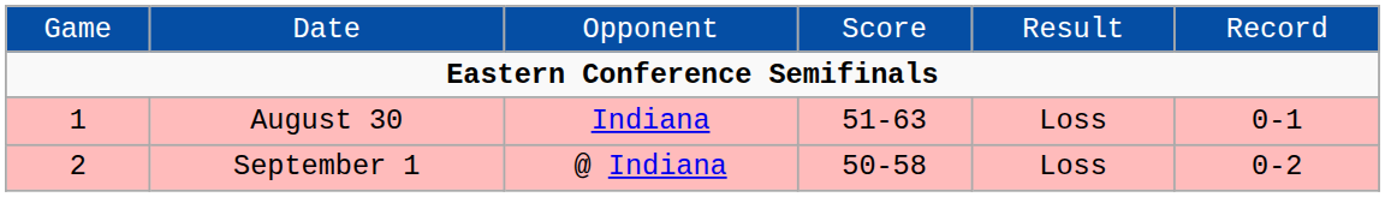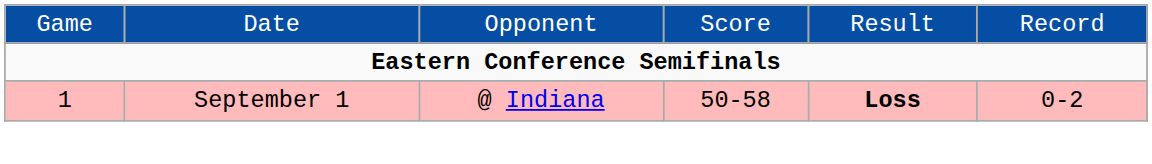 <table class="wikitable" width="50%">
 <tr align="center" style="background:#054ea4; color:white;">
 <td>Game</td>
 <td>Date</td>
 <td>Opponent</td>
 <td>Score</td>
 <td>Result</td>
 <td>Record</td>
 </tr>
 <tr>
 <td colspan="6" align="center"><strong>Eastern Conference Semifinals</strong></td>
 </tr>
 <tr align="center" bgcolor="ffbbbb">
 <td>1</td>
-<td>August 30</td>
-<td><a href='#'>Indiana</a></td>
-<td>51-63</td>
-<td>Loss</td>
-<td>0-1</td>
-</tr>
-<tr align="center" bgcolor="ffbbbb">
-<td>2</td>
 <td>September 1</td>
 <td>@ <a href='#'>Indiana</a></td>
 <td>50-58</td>
-<td>Loss</td>
+<td><strong>Loss</strong></td>
 <td>0-2</td>
 </tr>
 </table>
